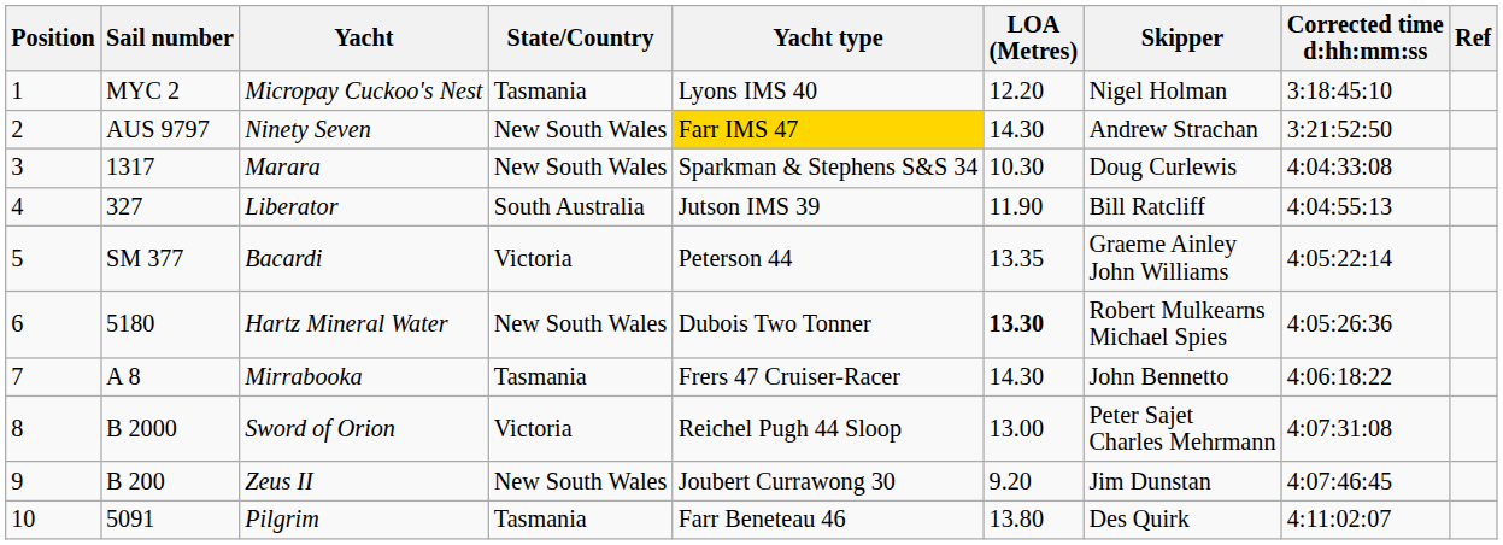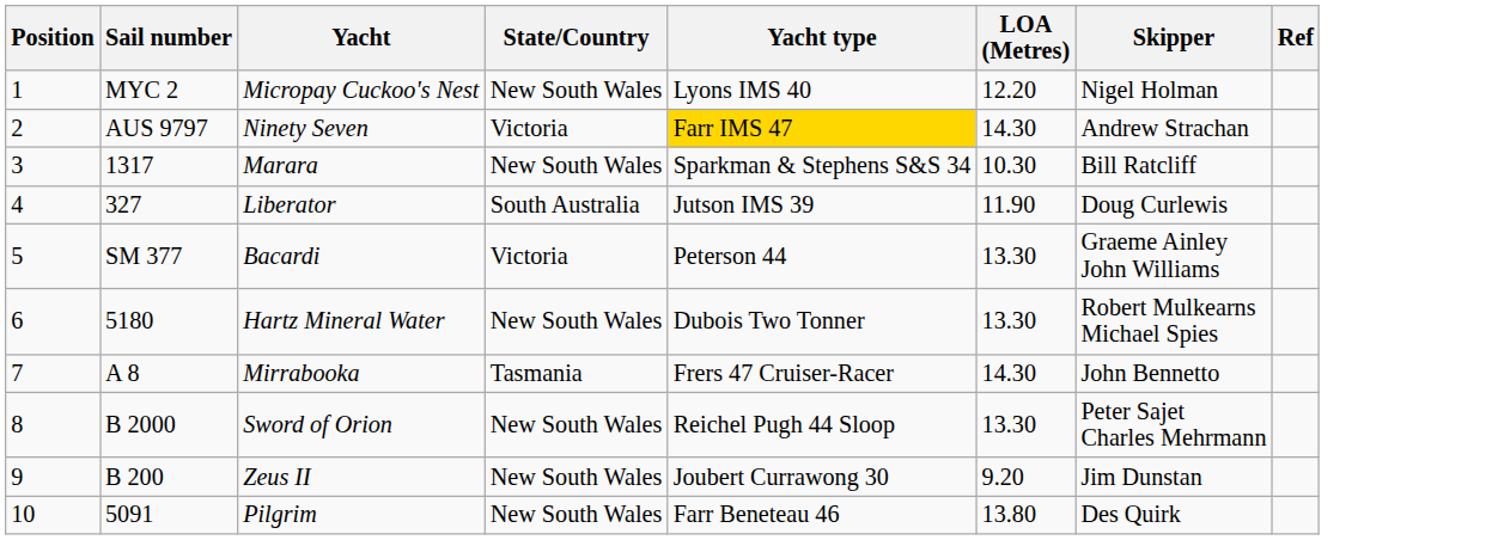 <table class="wikitable">
 <tr>
 <th>Position</th>
 <th>Sail number</th>
 <th>Yacht</th>
 <th>State/Country</th>
 <th>Yacht type</th>
 <th>LOA <br>(Metres)</th>
 <th>Skipper</th>
-<th>Corrected time <br>d:hh:mm:ss</th>
 <th>Ref</th>
 </tr>
 <tr>
 <td>1</td>
 <td>MYC 2</td>
 <td><em>Micropay Cuckoo's Nest</em></td>
-<td> Tasmania</td>
+<td> New South Wales</td>
 <td>Lyons IMS 40</td>
 <td>12.20</td>
 <td>Nigel Holman</td>
-<td>3:18:45:10</td>
 <td></td>
 </tr>
 <tr>
 <td>2</td>
 <td>AUS 9797</td>
 <td><em>Ninety Seven</em></td>
-<td> New South Wales</td>
+<td> Victoria</td>
 <td style="background: gold;">Farr IMS 47</td>
 <td>14.30</td>
 <td>Andrew Strachan</td>
-<td>3:21:52:50</td>
 <td></td>
 </tr>
 <tr>
 <td>3</td>
 <td>1317</td>
 <td><em>Marara</em></td>
 <td> New South Wales</td>
 <td>Sparkman & Stephens S&S 34</td>
 <td>10.30</td>
-<td>Doug Curlewis</td>
-<td>4:04:33:08</td>
+<td>Bill Ratcliff</td>
 <td></td>
 </tr>
 <tr>
 <td>4</td>
 <td>327</td>
 <td><em>Liberator</em></td>
 <td> South Australia</td>
 <td>Jutson IMS 39</td>
 <td>11.90</td>
-<td>Bill Ratcliff</td>
-<td>4:04:55:13</td>
+<td>Doug Curlewis</td>
 <td></td>
 </tr>
 <tr>
 <td>5</td>
 <td>SM 377</td>
 <td><em>Bacardi</em></td>
 <td> Victoria</td>
 <td>Peterson 44</td>
-<td>13.35</td>
+<td>13.30</td>
 <td>Graeme Ainley <br> John Williams</td>
-<td>4:05:22:14</td>
 <td></td>
 </tr>
 <tr>
 <td>6</td>
 <td>5180</td>
 <td><em>Hartz Mineral Water</em></td>
 <td> New South Wales</td>
 <td>Dubois Two Tonner</td>
-<td><strong>13.30</strong></td>
+<td>13.30</td>
 <td>Robert Mulkearns <br> Michael Spies</td>
-<td>4:05:26:36</td>
 <td></td>
 </tr>
 <tr>
 <td>7</td>
 <td>A 8</td>
 <td><em>Mirrabooka</em></td>
 <td> Tasmania</td>
 <td>Frers 47 Cruiser-Racer</td>
 <td>14.30</td>
 <td>John Bennetto</td>
-<td>4:06:18:22</td>
 <td></td>
 </tr>
 <tr>
 <td>8</td>
 <td>B 2000</td>
 <td><em>Sword of Orion</em></td>
-<td> Victoria</td>
+<td> New South Wales</td>
 <td>Reichel Pugh 44 Sloop</td>
-<td>13.00</td>
+<td>13.30</td>
 <td>Peter Sajet <br> Charles Mehrmann</td>
-<td>4:07:31:08</td>
 <td></td>
 </tr>
 <tr>
 <td>9</td>
 <td>B 200</td>
 <td><em>Zeus II</em></td>
 <td> New South Wales</td>
 <td>Joubert Currawong 30</td>
 <td>9.20</td>
 <td>Jim Dunstan</td>
-<td>4:07:46:45</td>
 <td></td>
 </tr>
 <tr>
 <td>10</td>
 <td>5091</td>
 <td><em>Pilgrim</em></td>
-<td> Tasmania</td>
+<td> New South Wales</td>
 <td>Farr Beneteau 46</td>
 <td>13.80</td>
 <td>Des Quirk</td>
-<td>4:11:02:07</td>
 <td></td>
 </tr>
 </table>
